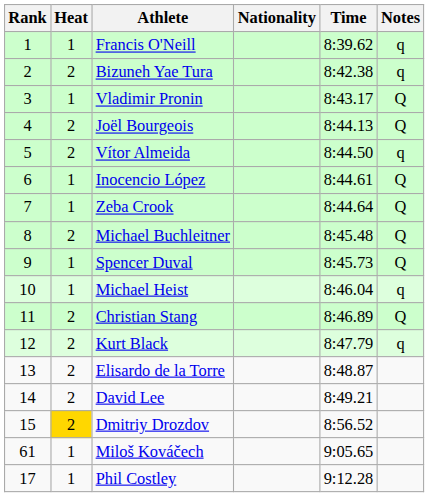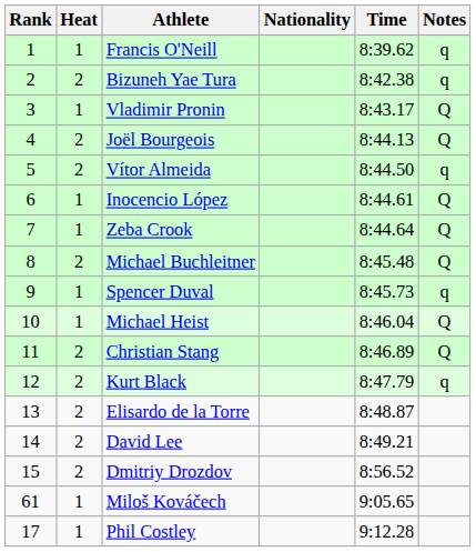 <table class="wikitable sortable" style="text-align:center;font-size:95%">
 <tr>
 <th>Rank</th>
 <th>Heat</th>
 <th>Athlete</th>
 <th>Nationality</th>
 <th>Time</th>
 <th>Notes</th>
 </tr>
 <tr bgcolor=ccffcc>
 <td>1</td>
 <td>1</td>
 <td align="left"><a href='#'>Francis O'Neill</a></td>
 <td align=left></td>
 <td>8:39.62</td>
 <td>q</td>
 </tr>
 <tr bgcolor=ccffcc>
 <td>2</td>
 <td>2</td>
 <td align="left"><a href='#'>Bizuneh Yae Tura</a></td>
 <td align=left></td>
 <td>8:42.38</td>
 <td>q</td>
 </tr>
 <tr bgcolor=ccffcc>
 <td>3</td>
 <td>1</td>
 <td align="left"><a href='#'>Vladimir Pronin</a></td>
 <td align=left></td>
 <td>8:43.17</td>
 <td>Q</td>
 </tr>
 <tr bgcolor=ccffcc>
 <td>4</td>
 <td>2</td>
 <td align="left"><a href='#'>Joël Bourgeois</a></td>
 <td align=left></td>
 <td>8:44.13</td>
 <td>Q</td>
 </tr>
 <tr bgcolor=ccffcc>
 <td>5</td>
 <td>2</td>
 <td align="left"><a href='#'>Vítor Almeida</a></td>
 <td align=left></td>
 <td>8:44.50</td>
 <td>q</td>
 </tr>
 <tr bgcolor=ccffcc>
 <td>6</td>
 <td>1</td>
 <td align="left"><a href='#'>Inocencio López</a></td>
 <td align=left></td>
 <td>8:44.61</td>
 <td>Q</td>
 </tr>
 <tr bgcolor=ccffcc>
 <td>7</td>
 <td>1</td>
 <td align="left"><a href='#'>Zeba Crook</a></td>
 <td align=left></td>
 <td>8:44.64</td>
 <td>Q</td>
 </tr>
 <tr bgcolor=ccffcc>
 <td>8</td>
 <td>2</td>
 <td align="left"><a href='#'>Michael Buchleitner</a></td>
 <td align=left></td>
 <td>8:45.48</td>
 <td>Q</td>
 </tr>
 <tr bgcolor=ccffcc>
 <td>9</td>
 <td>1</td>
 <td align="left"><a href='#'>Spencer Duval</a></td>
 <td align=left></td>
 <td>8:45.73</td>
-<td>Q</td>
+<td>q</td>
 </tr>
 <tr bgcolor=ddffdd>
 <td>10</td>
 <td>1</td>
 <td align="left"><a href='#'>Michael Heist</a></td>
 <td align=left></td>
 <td>8:46.04</td>
-<td>q</td>
+<td>Q</td>
 </tr>
 <tr bgcolor=ccffcc>
 <td>11</td>
 <td>2</td>
 <td align="left"><a href='#'>Christian Stang</a></td>
 <td align=left></td>
 <td>8:46.89</td>
 <td>Q</td>
 </tr>
 <tr bgcolor=ddffdd>
 <td>12</td>
 <td>2</td>
 <td align="left"><a href='#'>Kurt Black</a></td>
 <td align=left></td>
 <td>8:47.79</td>
 <td>q</td>
 </tr>
 <tr>
 <td>13</td>
 <td>2</td>
 <td align="left"><a href='#'>Elisardo de la Torre</a></td>
 <td align=left></td>
 <td>8:48.87</td>
 <td></td>
 </tr>
 <tr>
 <td>14</td>
 <td>2</td>
 <td align="left"><a href='#'>David Lee</a></td>
 <td align=left></td>
 <td>8:49.21</td>
 <td></td>
 </tr>
 <tr>
 <td>15</td>
-<td style="background: gold;">2</td>
+<td>2</td>
 <td align="left"><a href='#'>Dmitriy Drozdov</a></td>
 <td align=left></td>
 <td>8:56.52</td>
 <td></td>
 </tr>
 <tr>
 <td>61</td>
 <td>1</td>
 <td align="left"><a href='#'>Miloš Kováčech</a></td>
 <td align=left></td>
 <td>9:05.65</td>
 <td></td>
 </tr>
 <tr>
 <td>17</td>
 <td>1</td>
 <td align="left"><a href='#'>Phil Costley</a></td>
 <td align=left></td>
 <td>9:12.28</td>
 <td></td>
 </tr>
 </table>
